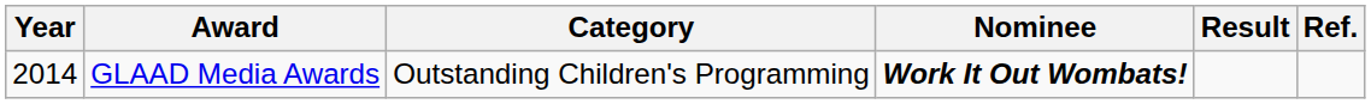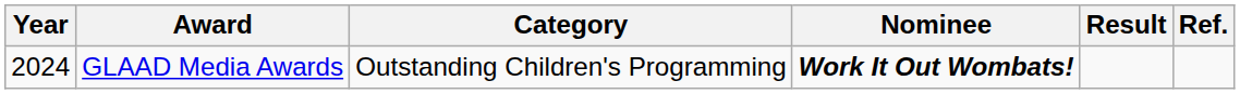 <table class="wikitable sortable">
 <tr>
 <th>Year</th>
 <th>Award</th>
 <th>Category</th>
 <th>Nominee</th>
 <th>Result</th>
 <th>Ref.</th>
 </tr>
 <tr>
-<td>2014</td>
+<td>2024</td>
 <td><a href='#'>GLAAD Media Awards</a></td>
 <td>Outstanding Children's Programming</td>
 <td><strong><em>Work It Out Wombats!</em></strong></td>
 <td></td>
 <td></td>
 </tr>
 </table>
